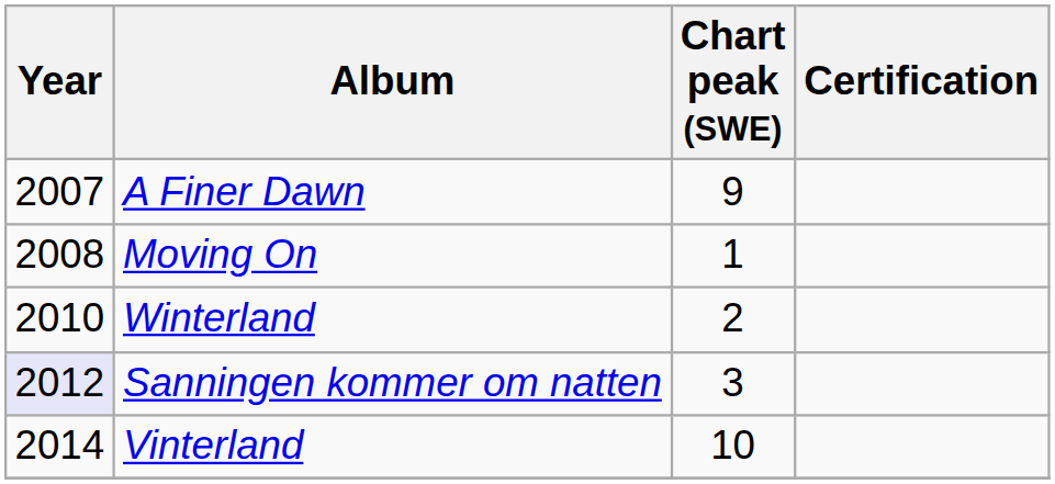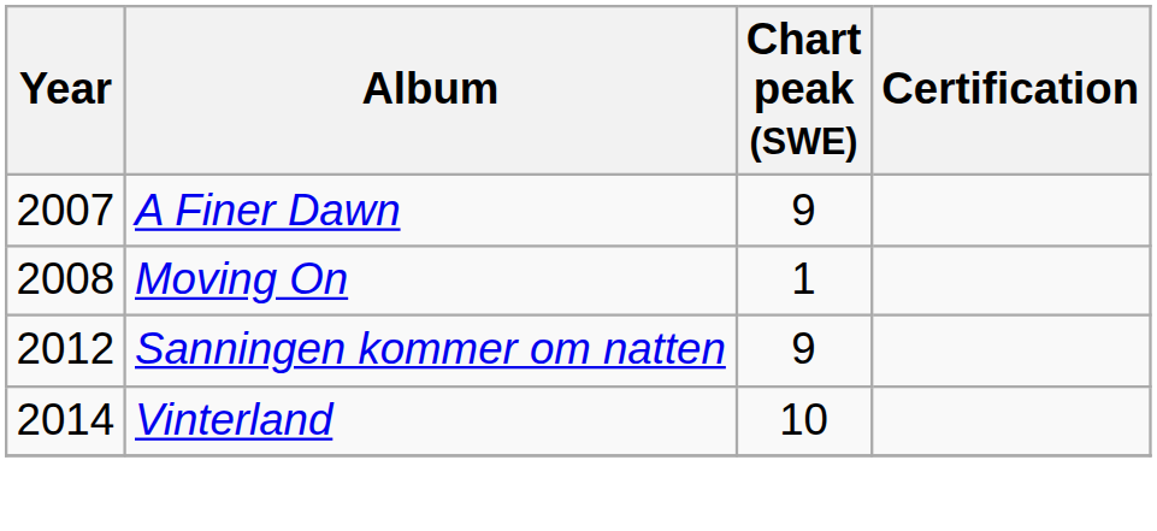 <table class="wikitable">
 <tr>
 <th>Year</th>
 <th>Album</th>
 <th>Chart <br>peak<br><small>(SWE)<br></small></th>
 <th>Certification</th>
 </tr>
 <tr>
 <td>2007</td>
 <td><em><a href='#'>A Finer Dawn</a></em></td>
 <td style="text-align:center;">9</td>
 <td></td>
 </tr>
 <tr>
 <td>2008</td>
 <td><em><a href='#'>Moving On</a></em></td>
 <td style="text-align:center;">1</td>
 <td></td>
 </tr>
 <tr>
-<td>2010</td>
-<td><em><a href='#'>Winterland</a></em></td>
-<td style="text-align:center;">2</td>
-<td></td>
-</tr>
-<tr>
-<td style="background: lavender;">2012</td>
+<td>2012</td>
 <td><em><a href='#'>Sanningen kommer om natten</a></em></td>
-<td style="text-align:center;">3</td>
+<td style="text-align:center;">9</td>
 <td></td>
 </tr>
 <tr>
 <td>2014</td>
 <td><em><a href='#'>Vinterland</a></em></td>
 <td style="text-align:center;">10</td>
 <td></td>
 </tr>
 <tr>
 </tr>
 </table>
